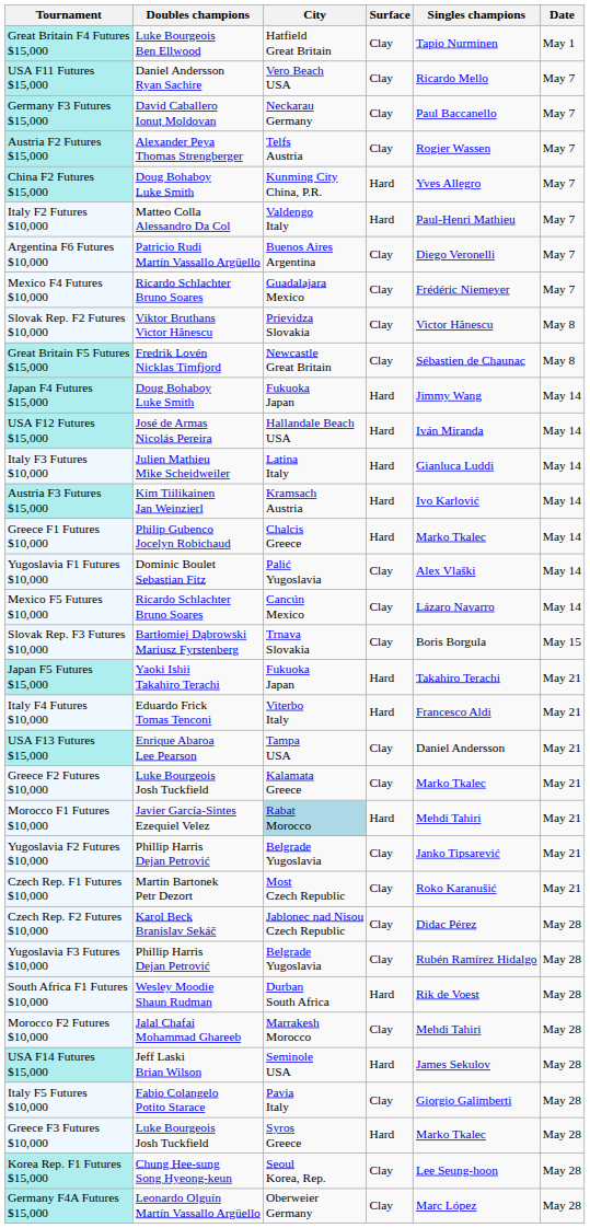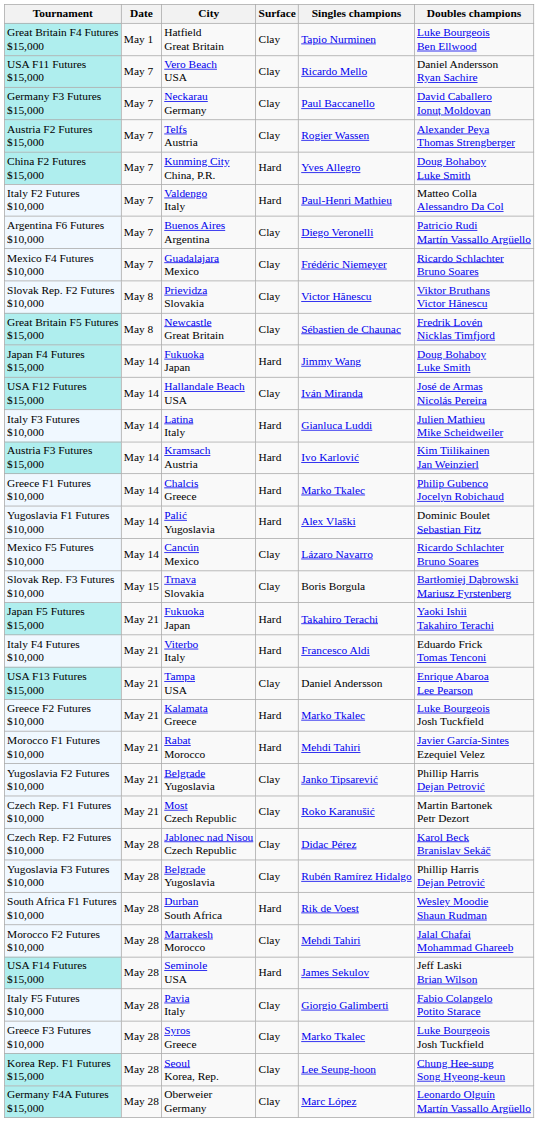 <table class="sortable wikitable" style="font-size:90%">
 <tr>
 <th>Tournament</th>
-<th>Doubles champions</th>
+<th>Date</th>
 <th>City</th>
 <th>Surface</th>
 <th>Singles champions</th>
-<th>Date</th>
+<th>Doubles champions</th>
 </tr>
 <tr>
 <td style="background:#afeeee;">Great Britain F4 Futures<br>$15,000</td>
-<td> <a href='#'>Luke Bourgeois</a> <br> <a href='#'>Ben Ellwood</a></td>
+<td>May 1</td>
 <td>Hatfield<br>Great Britain</td>
 <td>Clay</td>
 <td> <a href='#'>Tapio Nurminen</a></td>
-<td>May 1</td>
+<td> <a href='#'>Luke Bourgeois</a> <br> <a href='#'>Ben Ellwood</a></td>
 </tr>
 <tr>
 <td style="background:#afeeee;">USA F11 Futures<br>$15,000</td>
-<td> Daniel Andersson <br> <a href='#'>Ryan Sachire</a></td>
+<td>May 7</td>
 <td><a href='#'>Vero Beach</a><br>USA</td>
 <td>Clay</td>
 <td> <a href='#'>Ricardo Mello</a></td>
-<td>May 7</td>
+<td> Daniel Andersson <br> <a href='#'>Ryan Sachire</a></td>
 </tr>
 <tr>
 <td style="background:#afeeee;">Germany F3 Futures<br>$15,000</td>
-<td> <a href='#'>David Caballero</a> <br> <a href='#'>Ionuț Moldovan</a></td>
+<td>May 7</td>
 <td><a href='#'>Neckarau</a><br>Germany</td>
 <td>Clay</td>
 <td> <a href='#'>Paul Baccanello</a></td>
-<td>May 7</td>
+<td> <a href='#'>David Caballero</a> <br> <a href='#'>Ionuț Moldovan</a></td>
 </tr>
 <tr>
 <td style="background:#afeeee;">Austria F2 Futures<br>$15,000</td>
-<td> <a href='#'>Alexander Peya</a> <br> <a href='#'>Thomas Strengberger</a></td>
+<td>May 7</td>
 <td><a href='#'>Telfs</a><br>Austria</td>
 <td>Clay</td>
 <td> <a href='#'>Rogier Wassen</a></td>
-<td>May 7</td>
+<td> <a href='#'>Alexander Peya</a> <br> <a href='#'>Thomas Strengberger</a></td>
 </tr>
 <tr>
 <td style="background:#afeeee;">China F2 Futures<br>$15,000</td>
-<td> <a href='#'>Doug Bohaboy</a> <br> <a href='#'>Luke Smith</a></td>
+<td>May 7</td>
 <td><a href='#'>Kunming City</a><br>China, P.R.</td>
 <td>Hard</td>
 <td> <a href='#'>Yves Allegro</a></td>
-<td>May 7</td>
+<td> <a href='#'>Doug Bohaboy</a> <br> <a href='#'>Luke Smith</a></td>
 </tr>
 <tr>
 <td style="background:#f0f8ff;">Italy F2 Futures<br>$10,000</td>
-<td> Matteo Colla <br> <a href='#'>Alessandro Da Col</a></td>
+<td>May 7</td>
 <td><a href='#'>Valdengo</a><br>Italy</td>
 <td>Hard</td>
 <td> <a href='#'>Paul-Henri Mathieu</a></td>
-<td>May 7</td>
+<td> Matteo Colla <br> <a href='#'>Alessandro Da Col</a></td>
 </tr>
 <tr>
 <td style="background:#f0f8ff;">Argentina F6 Futures<br>$10,000</td>
-<td> <a href='#'>Patricio Rudi</a> <br> <a href='#'>Martín Vassallo Argüello</a></td>
+<td>May 7</td>
 <td><a href='#'>Buenos Aires</a><br>Argentina</td>
 <td>Clay</td>
 <td> <a href='#'>Diego Veronelli</a></td>
-<td>May 7</td>
+<td> <a href='#'>Patricio Rudi</a> <br> <a href='#'>Martín Vassallo Argüello</a></td>
 </tr>
 <tr>
 <td style="background:#f0f8ff;">Mexico F4 Futures<br>$10,000</td>
-<td> <a href='#'>Ricardo Schlachter</a> <br> <a href='#'>Bruno Soares</a></td>
+<td>May 7</td>
 <td><a href='#'>Guadalajara</a><br>Mexico</td>
 <td>Clay</td>
 <td> <a href='#'>Frédéric Niemeyer</a></td>
-<td>May 7</td>
+<td> <a href='#'>Ricardo Schlachter</a> <br> <a href='#'>Bruno Soares</a></td>
 </tr>
 <tr>
 <td style="background:#f0f8ff;">Slovak Rep. F2 Futures<br>$10,000</td>
-<td> <a href='#'>Viktor Bruthans</a> <br> <a href='#'>Victor Hănescu</a></td>
+<td>May 8</td>
 <td><a href='#'>Prievidza</a><br>Slovakia</td>
 <td>Clay</td>
 <td> <a href='#'>Victor Hănescu</a></td>
-<td>May 8</td>
+<td> <a href='#'>Viktor Bruthans</a> <br> <a href='#'>Victor Hănescu</a></td>
 </tr>
 <tr>
 <td style="background:#afeeee;">Great Britain F5 Futures<br>$15,000</td>
-<td> <a href='#'>Fredrik Lovén</a> <br> <a href='#'>Nicklas Timfjord</a></td>
+<td>May 8</td>
 <td><a href='#'>Newcastle</a><br>Great Britain</td>
 <td>Clay</td>
 <td> <a href='#'>Sébastien de Chaunac</a></td>
-<td>May 8</td>
+<td> <a href='#'>Fredrik Lovén</a> <br> <a href='#'>Nicklas Timfjord</a></td>
 </tr>
 <tr>
 <td style="background:#afeeee;">Japan F4 Futures<br>$15,000</td>
-<td> <a href='#'>Doug Bohaboy</a> <br> <a href='#'>Luke Smith</a></td>
+<td>May 14</td>
 <td><a href='#'>Fukuoka</a><br>Japan</td>
 <td>Hard</td>
 <td> <a href='#'>Jimmy Wang</a></td>
-<td>May 14</td>
+<td> <a href='#'>Doug Bohaboy</a> <br> <a href='#'>Luke Smith</a></td>
 </tr>
 <tr>
 <td style="background:#afeeee;">USA F12 Futures<br>$15,000</td>
+<td>May 14</td>
+<td><a href='#'>Hallandale Beach</a><br>USA</td>
+<td>Clay</td>
+<td> <a href='#'>Iván Miranda</a></td>
 <td> <a href='#'>José de Armas</a> <br> <a href='#'>Nicolás Pereira</a></td>
-<td><a href='#'>Hallandale Beach</a><br>USA</td>
-<td>Hard</td>
-<td> <a href='#'>Iván Miranda</a></td>
-<td>May 14</td>
 </tr>
 <tr>
 <td style="background:#f0f8ff;">Italy F3 Futures<br>$10,000</td>
-<td> <a href='#'>Julien Mathieu</a> <br> <a href='#'>Mike Scheidweiler</a></td>
+<td>May 14</td>
 <td><a href='#'>Latina</a><br>Italy</td>
 <td>Hard</td>
 <td> <a href='#'>Gianluca Luddi</a></td>
-<td>May 14</td>
+<td> <a href='#'>Julien Mathieu</a> <br> <a href='#'>Mike Scheidweiler</a></td>
 </tr>
 <tr>
 <td style="background:#afeeee;">Austria F3 Futures<br>$15,000</td>
-<td> <a href='#'>Kim Tiilikainen</a> <br> <a href='#'>Jan Weinzierl</a></td>
+<td>May 14</td>
 <td><a href='#'>Kramsach</a><br>Austria</td>
 <td>Hard</td>
 <td> <a href='#'>Ivo Karlović</a></td>
-<td>May 14</td>
+<td> <a href='#'>Kim Tiilikainen</a> <br> <a href='#'>Jan Weinzierl</a></td>
 </tr>
 <tr>
 <td style="background:#f0f8ff;">Greece F1 Futures<br>$10,000</td>
-<td> <a href='#'>Philip Gubenco</a> <br> <a href='#'>Jocelyn Robichaud</a></td>
+<td>May 14</td>
 <td><a href='#'>Chalcis</a><br>Greece</td>
 <td>Hard</td>
 <td> <a href='#'>Marko Tkalec</a></td>
-<td>May 14</td>
+<td> <a href='#'>Philip Gubenco</a> <br> <a href='#'>Jocelyn Robichaud</a></td>
 </tr>
 <tr>
 <td style="background:#f0f8ff;">Yugoslavia F1 Futures<br>$10,000</td>
+<td>May 14</td>
+<td><a href='#'>Palić</a><br>Yugoslavia</td>
+<td>Hard</td>
+<td> <a href='#'>Alex Vlaški</a></td>
 <td> Dominic Boulet <br> <a href='#'>Sebastian Fitz</a></td>
-<td><a href='#'>Palić</a><br>Yugoslavia</td>
-<td>Clay</td>
-<td> <a href='#'>Alex Vlaški</a></td>
-<td>May 14</td>
 </tr>
 <tr>
 <td style="background:#f0f8ff;">Mexico F5 Futures<br>$10,000</td>
-<td> <a href='#'>Ricardo Schlachter</a> <br> <a href='#'>Bruno Soares</a></td>
+<td>May 14</td>
 <td><a href='#'>Cancún</a><br>Mexico</td>
 <td>Clay</td>
 <td> <a href='#'>Lázaro Navarro</a></td>
-<td>May 14</td>
+<td> <a href='#'>Ricardo Schlachter</a> <br> <a href='#'>Bruno Soares</a></td>
 </tr>
 <tr>
 <td style="background:#f0f8ff;">Slovak Rep. F3 Futures<br>$10,000</td>
-<td> <a href='#'>Bartłomiej Dąbrowski</a> <br> <a href='#'>Mariusz Fyrstenberg</a></td>
+<td>May 15</td>
 <td><a href='#'>Trnava</a><br>Slovakia</td>
 <td>Clay</td>
 <td> Boris Borgula</td>
-<td>May 15</td>
+<td> <a href='#'>Bartłomiej Dąbrowski</a> <br> <a href='#'>Mariusz Fyrstenberg</a></td>
 </tr>
 <tr>
 <td style="background:#afeeee;">Japan F5 Futures<br>$15,000</td>
-<td> <a href='#'>Yaoki Ishii</a> <br> <a href='#'>Takahiro Terachi</a></td>
+<td>May 21</td>
 <td><a href='#'>Fukuoka</a><br>Japan</td>
 <td>Hard</td>
 <td> <a href='#'>Takahiro Terachi</a></td>
-<td>May 21</td>
+<td> <a href='#'>Yaoki Ishii</a> <br> <a href='#'>Takahiro Terachi</a></td>
 </tr>
 <tr>
 <td style="background:#f0f8ff;">Italy F4 Futures<br>$10,000</td>
-<td> Eduardo Frick <br> <a href='#'>Tomas Tenconi</a></td>
+<td>May 21</td>
 <td><a href='#'>Viterbo</a><br>Italy</td>
 <td>Hard</td>
 <td> <a href='#'>Francesco Aldi</a></td>
-<td>May 21</td>
+<td> Eduardo Frick <br> <a href='#'>Tomas Tenconi</a></td>
 </tr>
 <tr>
 <td style="background:#afeeee;">USA F13 Futures<br>$15,000</td>
-<td> <a href='#'>Enrique Abaroa</a> <br> <a href='#'>Lee Pearson</a></td>
+<td>May 21</td>
 <td><a href='#'>Tampa</a><br>USA</td>
 <td>Clay</td>
 <td> Daniel Andersson</td>
-<td>May 21</td>
+<td> <a href='#'>Enrique Abaroa</a> <br> <a href='#'>Lee Pearson</a></td>
 </tr>
 <tr>
 <td style="background:#f0f8ff;">Greece F2 Futures<br>$10,000</td>
+<td>May 21</td>
+<td><a href='#'>Kalamata</a><br>Greece</td>
+<td>Hard</td>
+<td> <a href='#'>Marko Tkalec</a></td>
 <td> <a href='#'>Luke Bourgeois</a> <br> Josh Tuckfield</td>
-<td><a href='#'>Kalamata</a><br>Greece</td>
-<td>Clay</td>
-<td> <a href='#'>Marko Tkalec</a></td>
-<td>May 21</td>
 </tr>
 <tr>
 <td style="background:#f0f8ff;">Morocco F1 Futures<br>$10,000</td>
-<td> <a href='#'>Javier García-Sintes</a> <br> Ezequiel Velez</td>
-<td style="background: lightblue;"><a href='#'>Rabat</a><br>Morocco</td>
+<td>May 21</td>
+<td><a href='#'>Rabat</a><br>Morocco</td>
 <td>Hard</td>
 <td> <a href='#'>Mehdi Tahiri</a></td>
-<td>May 21</td>
+<td> <a href='#'>Javier García-Sintes</a> <br> Ezequiel Velez</td>
 </tr>
 <tr>
 <td style="background:#f0f8ff;">Yugoslavia F2 Futures<br>$10,000</td>
-<td> Phillip Harris <br> <a href='#'>Dejan Petrović</a></td>
+<td>May 21</td>
 <td><a href='#'>Belgrade</a><br>Yugoslavia</td>
 <td>Clay</td>
 <td> <a href='#'>Janko Tipsarević</a></td>
-<td>May 21</td>
+<td> Phillip Harris <br> <a href='#'>Dejan Petrović</a></td>
 </tr>
 <tr>
 <td style="background:#f0f8ff;">Czech Rep. F1 Futures<br>$10,000</td>
-<td> Martin Bartonek <br> Petr Dezort</td>
+<td>May 21</td>
 <td><a href='#'>Most</a><br>Czech Republic</td>
 <td>Clay</td>
 <td> <a href='#'>Roko Karanušić</a></td>
-<td>May 21</td>
+<td> Martin Bartonek <br> Petr Dezort</td>
 </tr>
 <tr>
 <td style="background:#f0f8ff;">Czech Rep. F2 Futures<br>$10,000</td>
-<td> <a href='#'>Karol Beck</a> <br> <a href='#'>Branislav Sekáč</a></td>
+<td>May 28</td>
 <td><a href='#'>Jablonec nad Nisou</a><br>Czech Republic</td>
 <td>Clay</td>
 <td> <a href='#'>Didac Pérez</a></td>
-<td>May 28</td>
+<td> <a href='#'>Karol Beck</a> <br> <a href='#'>Branislav Sekáč</a></td>
 </tr>
 <tr>
 <td style="background:#f0f8ff;">Yugoslavia F3 Futures<br>$10,000</td>
-<td> Phillip Harris <br> <a href='#'>Dejan Petrović</a></td>
+<td>May 28</td>
 <td><a href='#'>Belgrade</a><br>Yugoslavia</td>
 <td>Clay</td>
 <td> <a href='#'>Rubén Ramírez Hidalgo</a></td>
-<td>May 28</td>
+<td> Phillip Harris <br> <a href='#'>Dejan Petrović</a></td>
 </tr>
 <tr>
 <td style="background:#f0f8ff;">South Africa F1 Futures<br>$10,000</td>
-<td> <a href='#'>Wesley Moodie</a> <br> <a href='#'>Shaun Rudman</a></td>
+<td>May 28</td>
 <td><a href='#'>Durban</a><br>South Africa</td>
 <td>Hard</td>
 <td> <a href='#'>Rik de Voest</a></td>
-<td>May 28</td>
+<td> <a href='#'>Wesley Moodie</a> <br> <a href='#'>Shaun Rudman</a></td>
 </tr>
 <tr>
 <td style="background:#f0f8ff;">Morocco F2 Futures<br>$10,000</td>
-<td> <a href='#'>Jalal Chafai</a> <br> <a href='#'>Mohammad Ghareeb</a></td>
+<td>May 28</td>
 <td><a href='#'>Marrakesh</a><br>Morocco</td>
 <td>Clay</td>
 <td> <a href='#'>Mehdi Tahiri</a></td>
-<td>May 28</td>
+<td> <a href='#'>Jalal Chafai</a> <br> <a href='#'>Mohammad Ghareeb</a></td>
 </tr>
 <tr>
 <td style="background:#afeeee;">USA F14 Futures<br>$15,000</td>
-<td> Jeff Laski <br> <a href='#'>Brian Wilson</a></td>
+<td>May 28</td>
 <td><a href='#'>Seminole</a><br>USA</td>
 <td>Hard</td>
 <td> <a href='#'>James Sekulov</a></td>
-<td>May 28</td>
+<td> Jeff Laski <br> <a href='#'>Brian Wilson</a></td>
 </tr>
 <tr>
 <td style="background:#f0f8ff;">Italy F5 Futures<br>$10,000</td>
-<td> <a href='#'>Fabio Colangelo</a> <br> <a href='#'>Potito Starace</a></td>
+<td>May 28</td>
 <td><a href='#'>Pavia</a><br>Italy</td>
 <td>Clay</td>
 <td> <a href='#'>Giorgio Galimberti</a></td>
-<td>May 28</td>
+<td> <a href='#'>Fabio Colangelo</a> <br> <a href='#'>Potito Starace</a></td>
 </tr>
 <tr>
 <td style="background:#f0f8ff;">Greece F3 Futures<br>$10,000</td>
+<td>May 28</td>
+<td><a href='#'>Syros</a><br>Greece</td>
+<td>Clay</td>
+<td> <a href='#'>Marko Tkalec</a></td>
 <td> <a href='#'>Luke Bourgeois</a> <br> Josh Tuckfield</td>
-<td><a href='#'>Syros</a><br>Greece</td>
-<td>Hard</td>
-<td> <a href='#'>Marko Tkalec</a></td>
-<td>May 28</td>
 </tr>
 <tr>
 <td style="background:#afeeee;">Korea Rep. F1 Futures<br>$15,000</td>
-<td> <a href='#'>Chung Hee-sung</a> <br> <a href='#'>Song Hyeong-keun</a></td>
+<td>May 28</td>
 <td><a href='#'>Seoul</a><br>Korea, Rep.</td>
 <td>Clay</td>
 <td> <a href='#'>Lee Seung-hoon</a></td>
-<td>May 28</td>
+<td> <a href='#'>Chung Hee-sung</a> <br> <a href='#'>Song Hyeong-keun</a></td>
 </tr>
 <tr>
 <td style="background:#afeeee;">Germany F4A Futures<br>$15,000</td>
-<td> <a href='#'>Leonardo Olguín</a> <br> <a href='#'>Martín Vassallo Argüello</a></td>
+<td>May 28</td>
 <td>Oberweier<br>Germany</td>
 <td>Clay</td>
 <td> <a href='#'>Marc López</a></td>
-<td>May 28</td>
+<td> <a href='#'>Leonardo Olguín</a> <br> <a href='#'>Martín Vassallo Argüello</a></td>
 </tr>
 </table>
